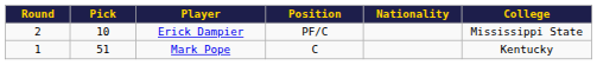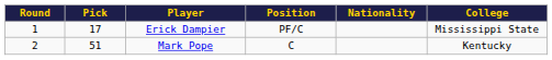 <table class="wikitable sortable sortable">
 <tr>
 <th style="background:#1D1E4B; color:#FFD300" width="10%">Round</th>
 <th style="background:#1D1E4B; color:#FFD300" width="10%">Pick</th>
 <th style="background:#1D1E4B; color:#FFD300" width="20%">Player</th>
 <th style="background:#1D1E4B; color:#FFD300" width="15%">Position</th>
 <th style="background:#1D1E4B; color:#FFD300" width="15%">Nationality</th>
 <th style="background:#1D1E4B; color:#FFD300" width="20%">College</th>
 </tr>
 <tr style="text-align: center">
-<td>2</td>
-<td>10</td>
+<td>1</td>
+<td>17</td>
 <td><a href='#'>Erick Dampier</a></td>
 <td>PF/C</td>
 <td></td>
 <td>Mississippi State</td>
 </tr>
 <tr style="text-align: center">
-<td>1</td>
+<td>2</td>
 <td>51</td>
 <td><a href='#'>Mark Pope</a></td>
 <td>C</td>
 <td></td>
 <td>Kentucky</td>
 </tr>
 </table>
